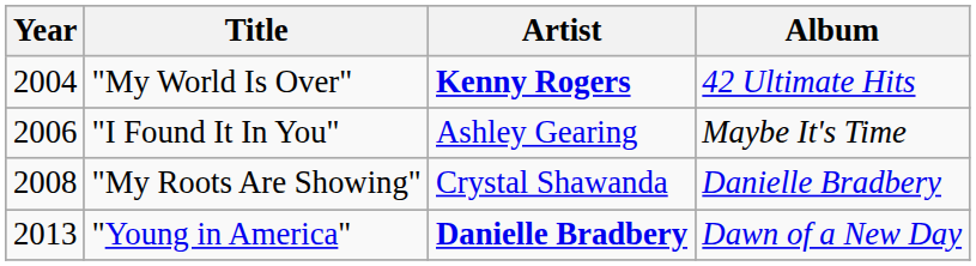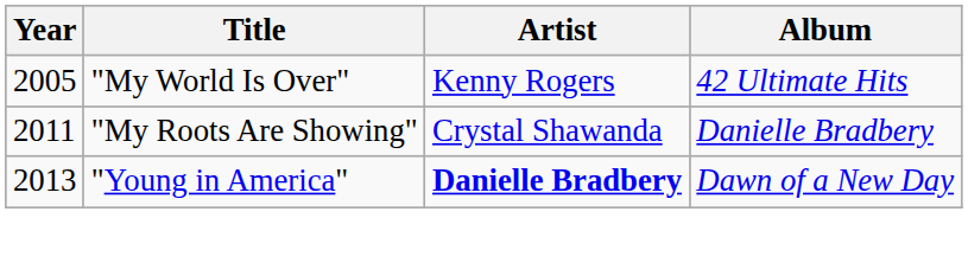 <table class="wikitable">
 <tr>
 <th>Year</th>
 <th>Title</th>
 <th>Artist</th>
 <th>Album</th>
 </tr>
 <tr>
-<td>2004</td>
+<td>2005</td>
 <td>"My World Is Over"</td>
-<td><strong><a href='#'>Kenny Rogers</a></strong></td>
+<td><a href='#'>Kenny Rogers</a></td>
 <td><em><a href='#'>42 Ultimate Hits</a></em></td>
 </tr>
 <tr>
-<td>2006</td>
-<td>"I Found It In You"</td>
-<td><a href='#'>Ashley Gearing</a></td>
-<td><em>Maybe It's Time</em></td>
-</tr>
-<tr>
-<td>2008</td>
+<td>2011</td>
 <td>"My Roots Are Showing"</td>
 <td><a href='#'>Crystal Shawanda</a></td>
 <td><em><a href='#'>Danielle Bradbery</a></em></td>
 </tr>
 <tr>
 <td>2013</td>
 <td>"<a href='#'>Young in America</a>"</td>
 <td><strong><a href='#'>Danielle Bradbery</a></strong></td>
 <td><em><a href='#'>Dawn of a New Day</a></em></td>
 </tr>
 </table>
